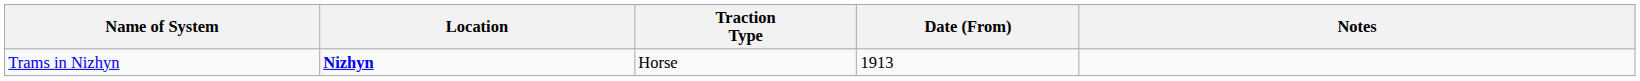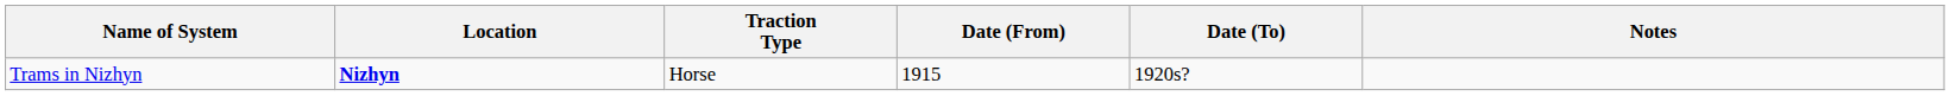 <table class="wikitable" style="width:100%;">
 <tr>
 <th style="width:17%;">Name of System</th>
 <th style="width:17%;">Location</th>
 <th style="width:12%;">Traction<br>Type</th>
 <th style="width:12%;">Date (From)</th>
+<th style="width:12%;">Date (To)</th>
 <th style="width:30%;">Notes</th>
 </tr>
 <tr>
 <td><a href='#'>Trams in Nizhyn</a></td>
 <td><strong><a href='#'>Nizhyn</a></strong></td>
 <td>Horse</td>
-<td>1913</td>
+<td>1915</td>
+<td>1920s?</td>
 <td> </td>
 </tr>
 </table>
